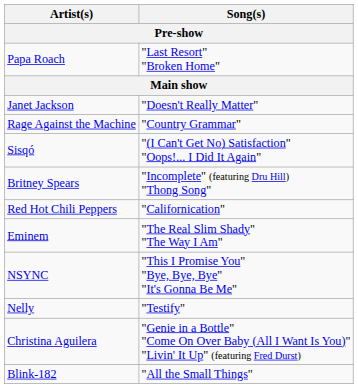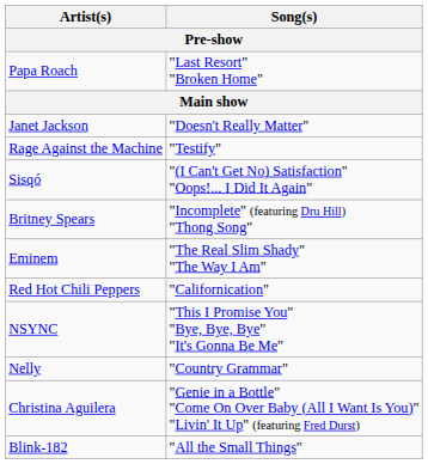 <table class="wikitable plainrowheaders">
 <tr>
 <th scope="col">Artist(s)</th>
 <th scope="col">Song(s)</th>
 </tr>
 <tr>
 <th colspan="2">Pre-show</th>
 </tr>
 <tr>
 <td><a href='#'>Papa Roach</a></td>
 <td>"<a href='#'>Last Resort</a>" <br> "<a href='#'>Broken Home</a>"</td>
 </tr>
 <tr>
 <th colspan="2">Main show</th>
 </tr>
 <tr>
 <td><a href='#'>Janet Jackson</a></td>
 <td>"<a href='#'>Doesn't Really Matter</a>"</td>
 </tr>
 <tr>
 <td><a href='#'>Rage Against the Machine</a></td>
-<td>"<a href='#'>Country Grammar</a>"</td>
+<td>"<a href='#'>Testify</a>"</td>
 </tr>
 <tr>
 <td><a href='#'>Sisqó</a></td>
 <td>"<a href='#'>(I Can't Get No) Satisfaction</a>" <br> "<a href='#'>Oops!... I Did It Again</a>"</td>
 </tr>
 <tr>
 <td><a href='#'>Britney Spears</a></td>
 <td>"<a href='#'>Incomplete</a>" <small>(featuring <a href='#'>Dru Hill</a>)</small> <br> "<a href='#'>Thong Song</a>"</td>
 </tr>
 <tr>
+<td><a href='#'>Eminem</a></td>
+<td>"<a href='#'>The Real Slim Shady</a>" <br> "<a href='#'>The Way I Am</a>"</td>
+</tr>
+<tr>
 <td><a href='#'>Red Hot Chili Peppers</a></td>
 <td>"<a href='#'>Californication</a>"</td>
-</tr>
-<tr>
-<td><a href='#'>Eminem</a></td>
-<td>"<a href='#'>The Real Slim Shady</a>" <br> "<a href='#'>The Way I Am</a>"</td>
 </tr>
 <tr>
 <td><a href='#'>NSYNC</a></td>
 <td>"<a href='#'>This I Promise You</a>" <br> "<a href='#'>Bye, Bye, Bye</a>" <br> "<a href='#'>It's Gonna Be Me</a>"</td>
 </tr>
 <tr>
 <td><a href='#'>Nelly</a></td>
-<td>"<a href='#'>Testify</a>"</td>
+<td>"<a href='#'>Country Grammar</a>"</td>
 </tr>
 <tr>
 <td><a href='#'>Christina Aguilera</a></td>
 <td>"<a href='#'>Genie in a Bottle</a>" <br> "<a href='#'>Come On Over Baby (All I Want Is You)</a>" <br> "<a href='#'>Livin' It Up</a>" <small>(featuring <a href='#'>Fred Durst</a>)</small></td>
 </tr>
 <tr>
 <td><a href='#'>Blink-182</a></td>
 <td>"<a href='#'>All the Small Things</a>"</td>
 </tr>
 </table>
